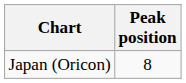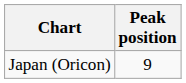 <table class="wikitable plainrowheaders" style="text-align:center">
 <tr>
 <th scope="col">Chart</th>
 <th scope="col">Peak<br>position</th>
 </tr>
 <tr>
 <td>Japan (Oricon)</td>
-<td>8</td>
+<td>9</td>
 </tr>
 </table>
